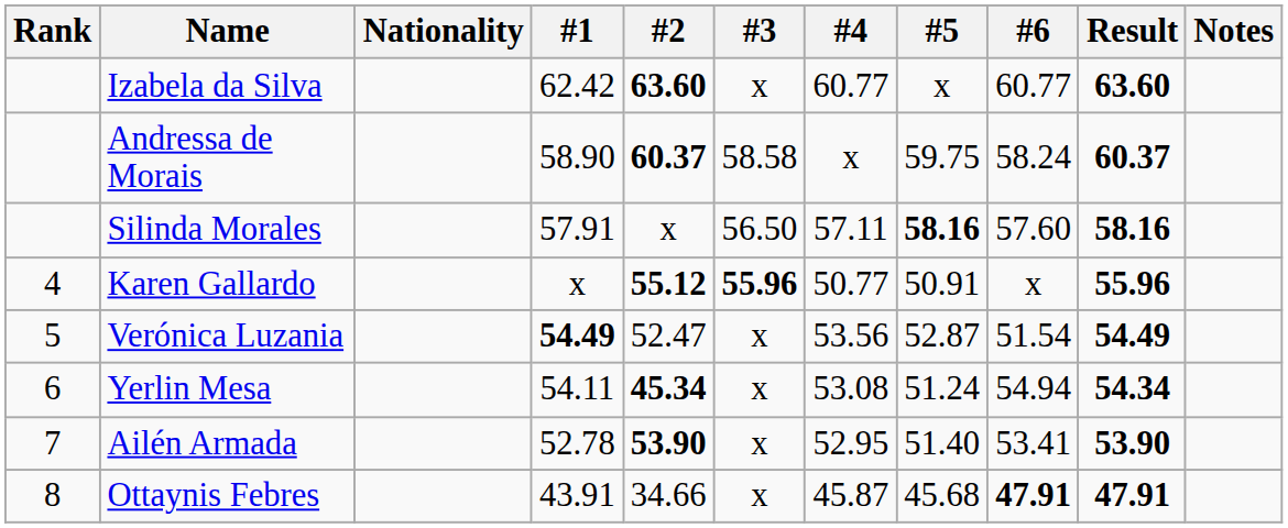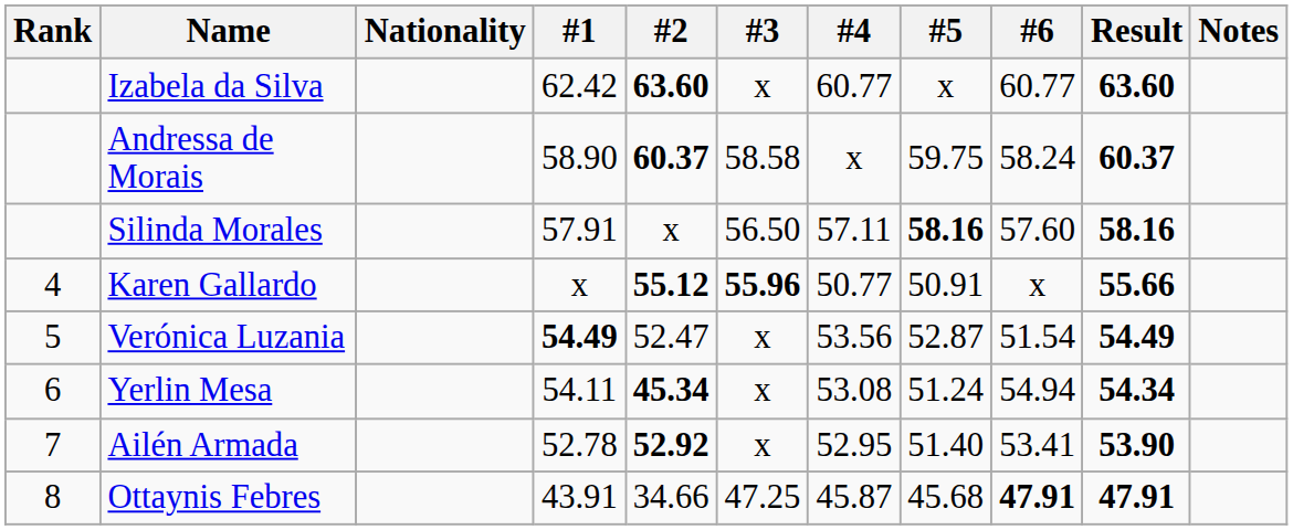 <table class="wikitable sortable" style="text-align:center">
 <tr>
 <th>Rank</th>
 <th>Name</th>
 <th>Nationality</th>
 <th>#1</th>
 <th>#2</th>
 <th>#3</th>
 <th>#4</th>
 <th>#5</th>
 <th>#6</th>
 <th>Result</th>
 <th>Notes</th>
 </tr>
 <tr>
 <td></td>
 <td align=left><a href='#'>Izabela da Silva</a></td>
 <td align=left></td>
 <td>62.42</td>
 <td><strong>63.60</strong></td>
 <td>x</td>
 <td>60.77</td>
 <td>x</td>
 <td>60.77</td>
 <td><strong>63.60</strong></td>
 <td></td>
 </tr>
 <tr>
 <td></td>
 <td align=left><a href='#'>Andressa de Morais</a></td>
 <td align=left></td>
 <td>58.90</td>
 <td><strong>60.37</strong></td>
 <td>58.58</td>
 <td>x</td>
 <td>59.75</td>
 <td>58.24</td>
 <td><strong>60.37</strong></td>
 <td></td>
 </tr>
 <tr>
 <td></td>
 <td align=left><a href='#'>Silinda Morales</a></td>
 <td align=left></td>
 <td>57.91</td>
 <td>x</td>
 <td>56.50</td>
 <td>57.11</td>
 <td><strong>58.16</strong></td>
 <td>57.60</td>
 <td><strong>58.16</strong></td>
 <td></td>
 </tr>
 <tr>
 <td>4</td>
 <td align=left><a href='#'>Karen Gallardo</a></td>
 <td align=left></td>
 <td>x</td>
 <td><strong>55.12</strong></td>
 <td><strong>55.96</strong></td>
 <td>50.77</td>
 <td>50.91</td>
 <td>x</td>
-<td><strong>55.96</strong></td>
+<td><strong>55.66</strong></td>
 <td></td>
 </tr>
 <tr>
 <td>5</td>
 <td align=left><a href='#'>Verónica Luzania</a></td>
 <td align=left></td>
 <td><strong>54.49</strong></td>
 <td>52.47</td>
 <td>x</td>
 <td>53.56</td>
 <td>52.87</td>
 <td>51.54</td>
 <td><strong>54.49</strong></td>
 <td></td>
 </tr>
 <tr>
 <td>6</td>
 <td align=left><a href='#'>Yerlin Mesa</a></td>
 <td align=left></td>
 <td>54.11</td>
 <td><strong>45.34</strong></td>
 <td>x</td>
 <td>53.08</td>
 <td>51.24</td>
 <td>54.94</td>
 <td><strong>54.34</strong></td>
 <td><strong></strong></td>
 </tr>
 <tr>
 <td>7</td>
 <td align=left><a href='#'>Ailén Armada</a></td>
 <td align=left></td>
 <td>52.78</td>
-<td><strong>53.90</strong></td>
+<td><strong>52.92</strong></td>
 <td>x</td>
 <td>52.95</td>
 <td>51.40</td>
 <td>53.41</td>
 <td><strong>53.90</strong></td>
 <td></td>
 </tr>
 <tr>
 <td>8</td>
 <td align=left><a href='#'>Ottaynis Febres</a></td>
 <td align=left></td>
 <td>43.91</td>
 <td>34.66</td>
-<td>x</td>
+<td>47.25</td>
 <td>45.87</td>
 <td>45.68</td>
 <td><strong>47.91</strong></td>
 <td><strong>47.91</strong></td>
 <td></td>
 </tr>
 </table>
